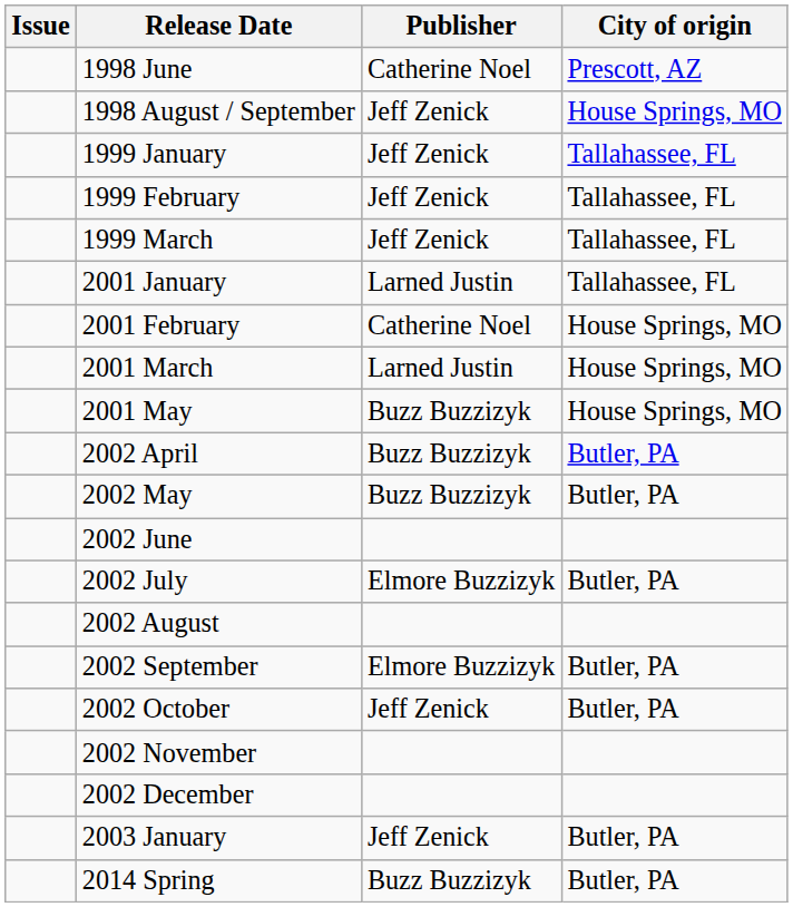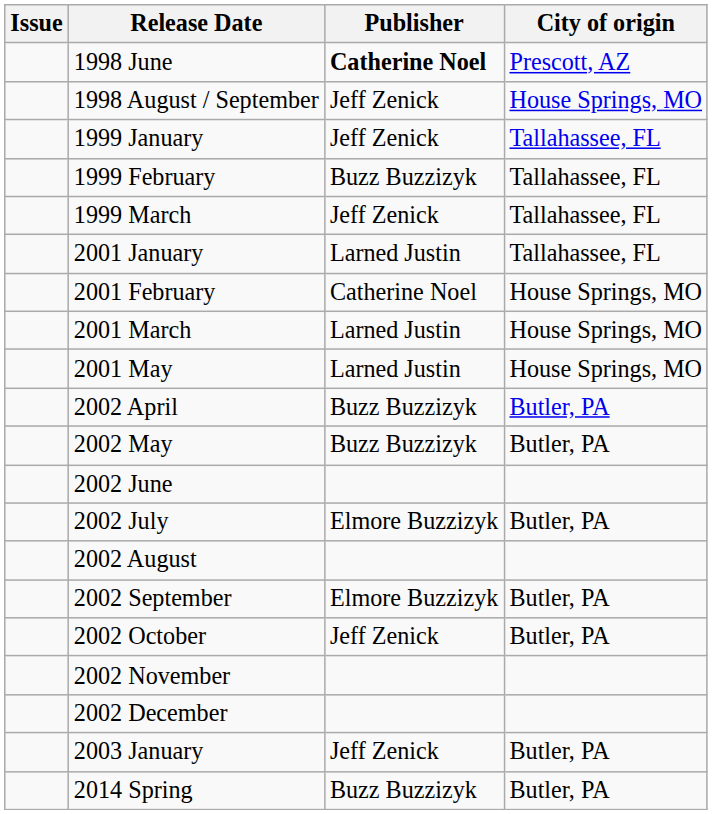 <table class="wikitable sortable">
 <tr>
 <th>Issue</th>
 <th>Release Date</th>
 <th>Publisher</th>
 <th>City of origin</th>
 </tr>
 <tr>
 <td></td>
 <td data-sort-value="1998-06">1998 June</td>
-<td data-sort-value="Noel, Catherine">Catherine Noel</td>
+<td data-sort-value="Noel, Catherine"><strong>Catherine Noel</strong></td>
 <td><a href='#'>Prescott, AZ</a></td>
 </tr>
 <tr>
 <td></td>
 <td data-sort-value="1998-08">1998 August / September</td>
 <td data-sort-value="Zenick, Jeff">Jeff Zenick</td>
 <td><a href='#'>House Springs, MO</a></td>
 </tr>
 <tr>
 <td></td>
 <td data-sort-value="1999-01">1999 January</td>
 <td data-sort-value="Zenick, Jeff">Jeff Zenick</td>
 <td><a href='#'>Tallahassee, FL</a></td>
 </tr>
 <tr>
 <td></td>
 <td data-sort-value="1999-02">1999 February</td>
-<td data-sort-value="Zenick, Jeff">Jeff Zenick</td>
+<td data-sort-value="Buzzizyk, Buzz">Buzz Buzzizyk</td>
 <td>Tallahassee, FL</td>
 </tr>
 <tr>
 <td></td>
 <td data-sort-value="1999-03">1999 March</td>
 <td data-sort-value="Zenick, Jeff">Jeff Zenick</td>
 <td>Tallahassee, FL</td>
 </tr>
 <tr>
 <td></td>
 <td data-sort-value="2001-01">2001 January</td>
 <td data-sort-value="Justin, Larned">Larned Justin</td>
 <td>Tallahassee, FL</td>
 </tr>
 <tr>
 <td></td>
 <td data-sort-value="2001-02">2001 February</td>
 <td data-sort-value="Noel, Catherine">Catherine Noel</td>
 <td>House Springs, MO</td>
 </tr>
 <tr>
 <td></td>
 <td data-sort-value="2001-03">2001 March</td>
 <td data-sort-value="Justin, Larned">Larned Justin</td>
 <td>House Springs, MO</td>
 </tr>
 <tr>
 <td></td>
 <td data-sort-value="2001-05">2001 May</td>
-<td data-sort-value="Buzzizyk, Buzz">Buzz Buzzizyk</td>
+<td data-sort-value="Justin, Larned">Larned Justin</td>
 <td>House Springs, MO</td>
 </tr>
 <tr>
 <td></td>
 <td data-sort-value="2002-04">2002 April</td>
 <td data-sort-value="Buzzizyk, Buzz">Buzz Buzzizyk</td>
 <td><a href='#'>Butler, PA</a></td>
 </tr>
 <tr>
 <td></td>
 <td data-sort-value="2002-05">2002 May</td>
 <td data-sort-value="Buzzizyk, Buzz">Buzz Buzzizyk</td>
 <td>Butler, PA</td>
 </tr>
 <tr>
 <td></td>
 <td data-sort-value="2002-06">2002 June</td>
 <td></td>
 <td></td>
 </tr>
 <tr>
 <td></td>
 <td data-sort-value="2002-07">2002 July</td>
 <td data-sort-value="Buzzizyk, Elmore">Elmore Buzzizyk</td>
 <td>Butler, PA</td>
 </tr>
 <tr>
 <td></td>
 <td data-sort-value="2002-08">2002 August</td>
 <td></td>
 <td></td>
 </tr>
 <tr>
 <td></td>
 <td data-sort-value="2002-09">2002 September</td>
 <td data-sort-value="Buzzizyk, Elmore">Elmore Buzzizyk</td>
 <td>Butler, PA</td>
 </tr>
 <tr>
 <td></td>
 <td data-sort-value="2002-10">2002 October</td>
 <td data-sort-value="Zenick, Jeff">Jeff Zenick</td>
 <td>Butler, PA</td>
 </tr>
 <tr>
 <td></td>
 <td data-sort-value="2002-11">2002 November</td>
 <td></td>
 <td></td>
 </tr>
 <tr>
 <td></td>
 <td data-sort-value="2002-12">2002 December</td>
 <td></td>
 <td></td>
 </tr>
 <tr>
 <td></td>
 <td data-sort-value="2003-01">2003 January</td>
 <td data-sort-value="Zenick, Jeff">Jeff Zenick</td>
 <td>Butler, PA</td>
 </tr>
 <tr>
 <td></td>
 <td data-sort-value="2014-06">2014 Spring</td>
 <td data-sort-value="Buzzizyk, Buzz">Buzz Buzzizyk</td>
 <td>Butler, PA</td>
 </tr>
 </table>
